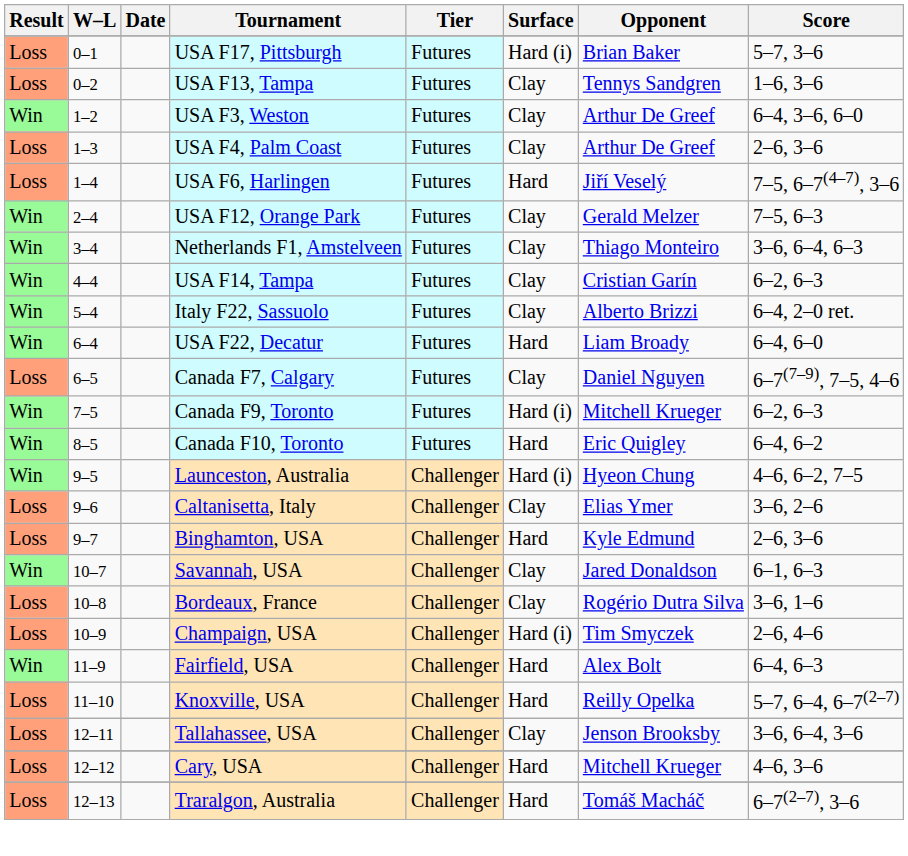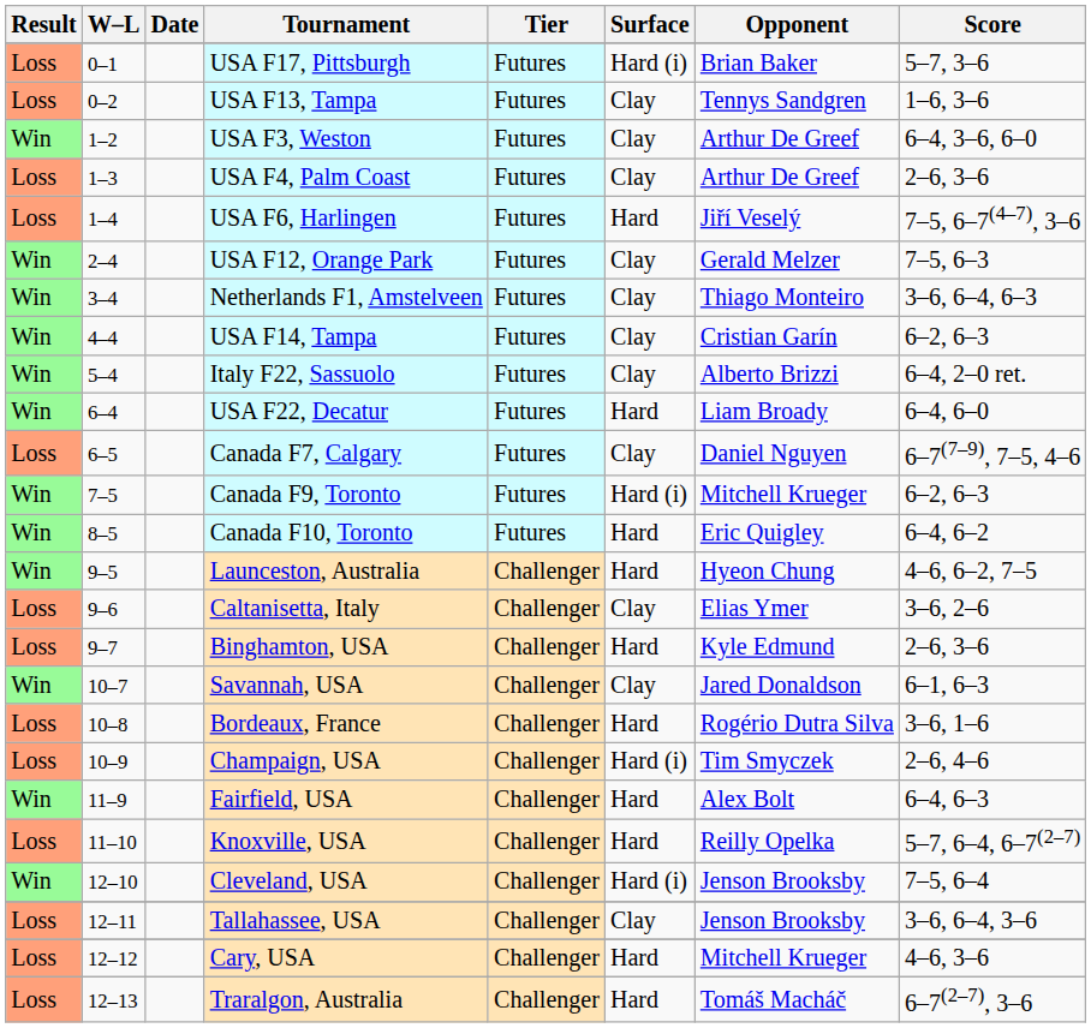 <table class="sortable wikitable">
 <tr>
 <th>Result</th>
 <th class="unsortable">W–L</th>
 <th>Date</th>
 <th>Tournament</th>
 <th>Tier</th>
 <th>Surface</th>
 <th>Opponent</th>
 <th class="unsortable">Score</th>
 </tr>
 <tr>
 </tr>
 <tr>
 <td bgcolor=FFA07A>Loss</td>
 <td><small>0–1</small></td>
 <td></td>
 <td bgcolor="#cffcff">USA F17, <a href='#'>Pittsburgh</a></td>
 <td style="background:#cffcff;">Futures</td>
 <td>Hard (i)</td>
 <td> <a href='#'>Brian Baker</a></td>
 <td>5–7, 3–6</td>
 </tr>
 <tr>
 <td bgcolor=FFA07A>Loss</td>
 <td><small>0–2</small></td>
 <td></td>
 <td bgcolor="#cffcff">USA F13, <a href='#'>Tampa</a></td>
 <td style="background:#cffcff;">Futures</td>
 <td>Clay</td>
 <td> <a href='#'>Tennys Sandgren</a></td>
 <td>1–6, 3–6</td>
 </tr>
 <tr>
 <td bgcolor=98FB98>Win</td>
 <td><small>1–2</small></td>
 <td></td>
 <td bgcolor="#cffcff">USA F3, <a href='#'>Weston</a></td>
 <td style="background:#cffcff;">Futures</td>
 <td>Clay</td>
 <td> <a href='#'>Arthur De Greef</a></td>
 <td>6–4, 3–6, 6–0</td>
 </tr>
 <tr>
 <td bgcolor=FFA07A>Loss</td>
 <td><small>1–3</small></td>
 <td></td>
 <td bgcolor="#cffcff">USA F4, <a href='#'>Palm Coast</a></td>
 <td style="background:#cffcff;">Futures</td>
 <td>Clay</td>
 <td> <a href='#'>Arthur De Greef</a></td>
 <td>2–6, 3–6</td>
 </tr>
 <tr>
 <td bgcolor=FFA07A>Loss</td>
 <td><small>1–4</small></td>
 <td></td>
 <td bgcolor="#cffcff">USA F6, <a href='#'>Harlingen</a></td>
 <td style="background:#cffcff;">Futures</td>
 <td>Hard</td>
 <td> <a href='#'>Jiří Veselý</a></td>
 <td>7–5, 6–7<sup>(4–7)</sup>, 3–6</td>
 </tr>
 <tr>
 <td bgcolor=98FB98>Win</td>
 <td><small>2–4</small></td>
 <td></td>
 <td bgcolor="#cffcff">USA F12, <a href='#'>Orange Park</a></td>
 <td style="background:#cffcff;">Futures</td>
 <td>Clay</td>
 <td> <a href='#'>Gerald Melzer</a></td>
 <td>7–5, 6–3</td>
 </tr>
 <tr>
 <td bgcolor=98FB98>Win</td>
 <td><small>3–4</small></td>
 <td></td>
 <td bgcolor="#cffcff">Netherlands F1, <a href='#'>Amstelveen</a></td>
 <td style="background:#cffcff;">Futures</td>
 <td>Clay</td>
 <td> <a href='#'>Thiago Monteiro</a></td>
 <td>3–6, 6–4, 6–3</td>
 </tr>
 <tr>
 <td bgcolor=98FB98>Win</td>
 <td><small>4–4</small></td>
 <td></td>
 <td bgcolor="#cffcff">USA F14, <a href='#'>Tampa</a></td>
 <td style="background:#cffcff;">Futures</td>
 <td>Clay</td>
 <td> <a href='#'>Cristian Garín</a></td>
 <td>6–2, 6–3</td>
 </tr>
 <tr>
 <td bgcolor=98FB98>Win</td>
 <td><small>5–4</small></td>
 <td></td>
 <td bgcolor="#cffcff">Italy F22, <a href='#'>Sassuolo</a></td>
 <td style="background:#cffcff;">Futures</td>
 <td>Clay</td>
 <td> <a href='#'>Alberto Brizzi</a></td>
 <td>6–4, 2–0 ret.</td>
 </tr>
 <tr>
 <td bgcolor=98FB98>Win</td>
 <td><small>6–4</small></td>
 <td></td>
 <td bgcolor="#cffcff">USA F22, <a href='#'>Decatur</a></td>
 <td style="background:#cffcff;">Futures</td>
 <td>Hard</td>
 <td> <a href='#'>Liam Broady</a></td>
 <td>6–4, 6–0</td>
 </tr>
 <tr>
 <td bgcolor=FFA07A>Loss</td>
 <td><small>6–5</small></td>
 <td></td>
 <td bgcolor="#cffcff">Canada F7, <a href='#'>Calgary</a></td>
 <td style="background:#cffcff;">Futures</td>
 <td>Clay</td>
 <td> <a href='#'>Daniel Nguyen</a></td>
 <td>6–7<sup>(7–9)</sup>, 7–5, 4–6</td>
 </tr>
 <tr>
 <td bgcolor=98FB98>Win</td>
 <td><small>7–5</small></td>
 <td></td>
 <td bgcolor="#cffcff">Canada F9, <a href='#'>Toronto</a></td>
 <td style="background:#cffcff;">Futures</td>
 <td>Hard (i)</td>
 <td> <a href='#'>Mitchell Krueger</a></td>
 <td>6–2, 6–3</td>
 </tr>
 <tr>
 <td bgcolor=98FB98>Win</td>
 <td><small>8–5</small></td>
 <td></td>
 <td bgcolor="#cffcff">Canada F10, <a href='#'>Toronto</a></td>
 <td style="background:#cffcff;">Futures</td>
 <td>Hard</td>
 <td> <a href='#'>Eric Quigley</a></td>
 <td>6–4, 6–2</td>
 </tr>
 <tr>
 <td bgcolor=98FB98>Win</td>
 <td><small>9–5</small></td>
 <td><a href='#'></a></td>
 <td bgcolor=moccasin><a href='#'>Launceston</a>, Australia</td>
 <td style="background:moccasin;">Challenger</td>
-<td>Hard (i)</td>
+<td>Hard</td>
 <td> <a href='#'>Hyeon Chung</a></td>
 <td>4–6, 6–2, 7–5</td>
 </tr>
 <tr>
 <td bgcolor=FFA07A>Loss</td>
 <td><small>9–6</small></td>
 <td><a href='#'></a></td>
 <td bgcolor=moccasin><a href='#'>Caltanisetta</a>, Italy</td>
 <td style="background:moccasin;">Challenger</td>
 <td>Clay</td>
 <td> <a href='#'>Elias Ymer</a></td>
 <td>3–6, 2–6</td>
 </tr>
 <tr>
 <td bgcolor=FFA07A>Loss</td>
 <td><small>9–7</small></td>
 <td><a href='#'></a></td>
 <td bgcolor=moccasin><a href='#'>Binghamton</a>, USA</td>
 <td style="background:moccasin;">Challenger</td>
 <td>Hard</td>
 <td> <a href='#'>Kyle Edmund</a></td>
 <td>2–6, 3–6</td>
 </tr>
 <tr>
 <td bgcolor=98FB98>Win</td>
 <td><small>10–7</small></td>
 <td><a href='#'></a></td>
 <td bgcolor=moccasin><a href='#'>Savannah</a>, USA</td>
 <td style="background:moccasin;">Challenger</td>
 <td>Clay</td>
 <td> <a href='#'>Jared Donaldson</a></td>
 <td>6–1, 6–3</td>
 </tr>
 <tr>
 <td bgcolor=FFA07A>Loss</td>
 <td><small>10–8</small></td>
 <td><a href='#'></a></td>
 <td bgcolor=moccasin><a href='#'>Bordeaux</a>, France</td>
 <td style="background:moccasin;">Challenger</td>
-<td>Clay</td>
+<td>Hard</td>
 <td> <a href='#'>Rogério Dutra Silva</a></td>
 <td>3–6, 1–6</td>
 </tr>
 <tr>
 <td bgcolor=FFA07A>Loss</td>
 <td><small>10–9</small></td>
 <td><a href='#'></a></td>
 <td bgcolor=moccasin><a href='#'>Champaign</a>, USA</td>
 <td style="background:moccasin;">Challenger</td>
 <td>Hard (i)</td>
 <td> <a href='#'>Tim Smyczek</a></td>
 <td>2–6, 4–6</td>
 </tr>
 <tr>
 <td bgcolor=98FB98>Win</td>
 <td><small>11–9</small></td>
 <td><a href='#'></a></td>
 <td bgcolor=moccasin><a href='#'>Fairfield</a>, USA</td>
 <td style="background:moccasin;">Challenger</td>
 <td>Hard</td>
 <td> <a href='#'>Alex Bolt</a></td>
 <td>6–4, 6–3</td>
 </tr>
 <tr>
 <td bgcolor=FFA07A>Loss</td>
 <td><small>11–10</small></td>
 <td><a href='#'></a></td>
 <td bgcolor=moccasin><a href='#'>Knoxville</a>, USA</td>
 <td style="background:moccasin;">Challenger</td>
 <td>Hard</td>
 <td> <a href='#'>Reilly Opelka</a></td>
 <td>5–7, 6–4, 6–7<sup>(2–7)</sup></td>
+</tr>
+<tr>
+<td bgcolor=98FB98>Win</td>
+<td><small>12–10</small></td>
+<td><a href='#'></a></td>
+<td bgcolor=moccasin><a href='#'>Cleveland</a>, USA</td>
+<td style="background:moccasin;">Challenger</td>
+<td>Hard (i)</td>
+<td> <a href='#'>Jenson Brooksby</a></td>
+<td>7–5, 6–4</td>
 </tr>
 <tr>
 </tr>
 <tr>
 <td bgcolor=FFA07A>Loss</td>
 <td><small>12–11</small></td>
 <td><a href='#'></a></td>
 <td bgcolor=moccasin><a href='#'>Tallahassee</a>, USA</td>
 <td style="background:moccasin;">Challenger</td>
 <td>Clay</td>
 <td> <a href='#'>Jenson Brooksby</a></td>
 <td>3–6, 6–4, 3–6</td>
 </tr>
 <tr>
 </tr>
 <tr>
 <td bgcolor=FFA07A>Loss</td>
 <td><small>12–12</small></td>
 <td><a href='#'></a></td>
 <td bgcolor=moccasin><a href='#'>Cary</a>, USA</td>
 <td style="background:moccasin;">Challenger</td>
 <td>Hard</td>
 <td> <a href='#'>Mitchell Krueger</a></td>
 <td>4–6, 3–6</td>
 </tr>
 <tr>
 </tr>
 <tr>
 <td bgcolor=FFA07A>Loss</td>
 <td><small>12–13</small></td>
 <td><a href='#'></a></td>
 <td bgcolor=moccasin><a href='#'>Traralgon</a>, Australia</td>
 <td style="background:moccasin;">Challenger</td>
 <td>Hard</td>
 <td> <a href='#'>Tomáš Macháč</a></td>
 <td>6–7<sup>(2–7)</sup>, 3–6</td>
 </tr>
 </table>
